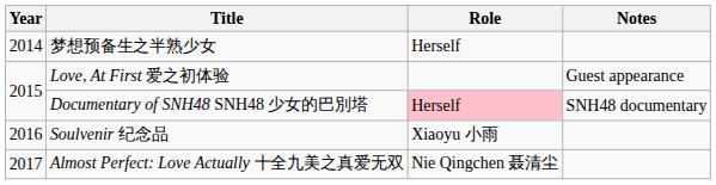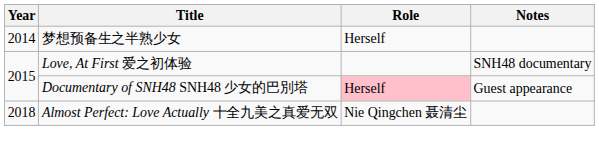 <table class="wikitable">
 <tr>
 <th>Year</th>
 <th>Title</th>
 <th>Role</th>
 <th>Notes</th>
 </tr>
 <tr>
 <td>2014</td>
 <td>梦想预备生之半熟少女</td>
 <td>Herself</td>
 <td></td>
 </tr>
 <tr>
 <td rowspan="2">2015</td>
 <td><em>Love, At First</em> 爱之初体验</td>
 <td></td>
-<td>Guest appearance</td>
+<td>SNH48 documentary</td>
 </tr>
 <tr>
 <td><em>Documentary of SNH48</em> SNH48 少女的巴別塔</td>
 <td style="background: pink;">Herself</td>
-<td>SNH48 documentary</td>
+<td>Guest appearance</td>
 </tr>
 <tr>
-<td>2016</td>
-<td><em>Soulvenir</em> 纪念品</td>
-<td>Xiaoyu 小雨</td>
-<td></td>
-</tr>
-<tr>
-<td>2017</td>
+<td>2018</td>
 <td><em>Almost Perfect: Love Actually</em> 十全九美之真爱无双</td>
 <td>Nie Qingchen 聂清尘</td>
 <td></td>
 </tr>
 </table>
